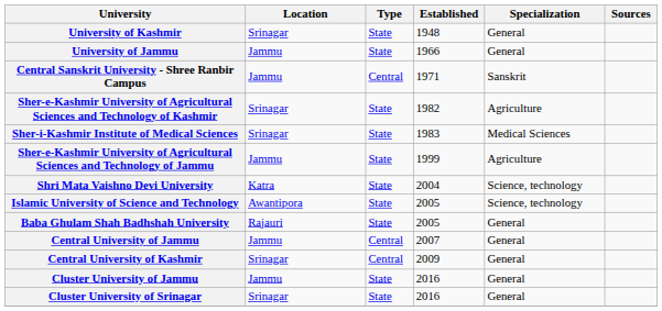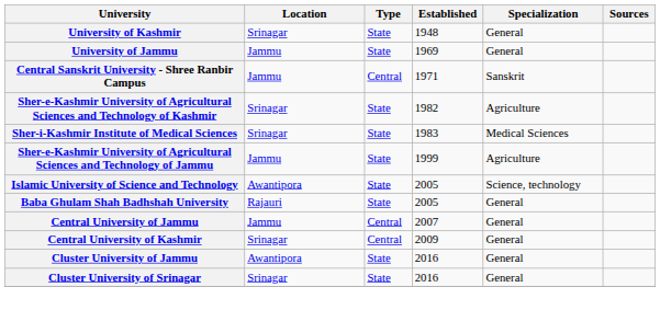 <table class="wikitable sortable collapsible plainrowheaders" border="1" style="text-align:left; width:70%">
 <tr>
 <th scope="col" style="width: 30%;">University</th>
 <th scope="col" style="width: 15%;">Location</th>
 <th scope="col" style="width: 5%;">Type</th>
 <th scope="col" style="width: 5%;">Established</th>
 <th scope="col" style="width: 15%;">Specialization</th>
 <th scope="col" style="width: 05%;" class="unsortable">Sources</th>
 </tr>
 <tr>
 <th scope="row"><a href='#'>University of Kashmir</a></th>
 <td><a href='#'>Srinagar</a></td>
 <td><a href='#'>State</a></td>
 <td>1948</td>
 <td>General</td>
 <td></td>
 </tr>
 <tr>
 <th scope="row"><a href='#'>University of Jammu</a></th>
 <td><a href='#'>Jammu</a></td>
 <td><a href='#'>State</a></td>
-<td>1966</td>
+<td>1969</td>
 <td>General</td>
 <td></td>
 </tr>
 <tr>
 <th scope="row"><a href='#'>Central Sanskrit University</a> - Shree Ranbir Campus</th>
 <td><a href='#'>Jammu</a></td>
 <td><a href='#'>Central</a></td>
 <td>1971</td>
 <td>Sanskrit</td>
 </tr>
 <tr>
 <th scope="row"><a href='#'>Sher-e-Kashmir University of Agricultural Sciences and Technology of Kashmir</a></th>
 <td><a href='#'>Srinagar</a></td>
 <td><a href='#'>State</a></td>
 <td>1982</td>
 <td>Agriculture</td>
 <td></td>
 </tr>
 <tr>
 <th scope="row"><a href='#'>Sher-i-Kashmir Institute of Medical Sciences</a></th>
 <td><a href='#'>Srinagar</a></td>
 <td><a href='#'>State</a></td>
 <td>1983</td>
 <td>Medical Sciences</td>
 <td></td>
 </tr>
 <tr>
 <th scope="row"><a href='#'>Sher-e-Kashmir University of Agricultural Sciences and Technology of Jammu</a></th>
 <td><a href='#'>Jammu</a></td>
 <td><a href='#'>State</a></td>
 <td>1999</td>
 <td>Agriculture</td>
-<td></td>
-</tr>
-<tr>
-<th scope="row"><a href='#'>Shri Mata Vaishno Devi University</a></th>
-<td><a href='#'>Katra</a></td>
-<td><a href='#'>State</a></td>
-<td>2004</td>
-<td>Science, technology</td>
 <td></td>
 </tr>
 <tr>
 <th scope="row"><a href='#'>Islamic University of Science and Technology</a></th>
 <td><a href='#'>Awantipora</a></td>
 <td><a href='#'>State</a></td>
 <td>2005</td>
 <td>Science, technology</td>
 <td></td>
 </tr>
 <tr>
 <th scope="row"><a href='#'>Baba Ghulam Shah Badhshah University</a></th>
 <td><a href='#'>Rajauri</a></td>
 <td><a href='#'>State</a></td>
 <td>2005</td>
 <td>General</td>
 <td></td>
 </tr>
 <tr>
 <th scope="row"><a href='#'>Central University of Jammu</a></th>
 <td><a href='#'>Jammu</a></td>
 <td><a href='#'>Central</a></td>
 <td>2007</td>
 <td>General</td>
 <td></td>
 </tr>
 <tr>
 <th scope="row"><a href='#'>Central University of Kashmir</a></th>
 <td><a href='#'>Srinagar</a></td>
 <td><a href='#'>Central</a></td>
 <td>2009</td>
 <td>General</td>
 <td></td>
 </tr>
 <tr>
 <th scope="row"><a href='#'>Cluster University of Jammu</a></th>
-<td><a href='#'>Jammu</a></td>
+<td><a href='#'>Awantipora</a></td>
 <td><a href='#'>State</a></td>
 <td>2016</td>
 <td>General</td>
 <td></td>
 </tr>
 <tr>
 <th scope="row"><a href='#'>Cluster University of Srinagar</a></th>
 <td><a href='#'>Srinagar</a></td>
 <td><a href='#'>State</a></td>
 <td>2016</td>
 <td>General</td>
 <td></td>
 </tr>
 <tr>
 </tr>
 </table>
